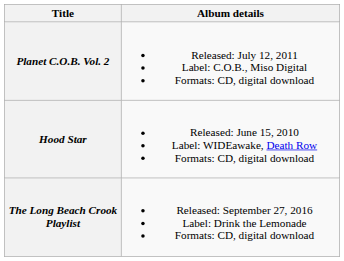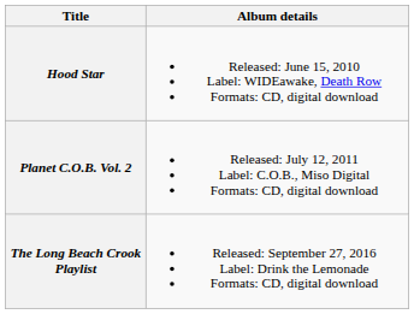 <table class="wikitable plainrowheaders" style="text-align:center;">
 <tr>
 <th scope="col" style="width:10em;">Title</th>
 <th scope="col" style="width:19em;">Album details</th>
 </tr>
 <tr>
+<th scope="row"><em>Hood Star</em></th>
+<td><br><ul><li>Released: June 15, 2010</li><li>Label: WIDEawake, <a href='#'>Death Row</a></li><li>Formats: CD, digital download</li></ul></td>
+</tr>
+<tr>
 <th scope="row"><em>Planet C.O.B. Vol. 2</em></th>
 <td><br><ul><li>Released: July 12, 2011</li><li>Label: C.O.B., Miso Digital</li><li>Formats: CD, digital download</li></ul></td>
-</tr>
-<tr>
-<th scope="row"><em>Hood Star</em></th>
-<td><br><ul><li>Released: June 15, 2010</li><li>Label: WIDEawake, <a href='#'>Death Row</a></li><li>Formats: CD, digital download</li></ul></td>
 </tr>
 <tr>
 <th scope="row"><em>The Long Beach Crook Playlist</em></th>
 <td><br><ul><li>Released: September 27, 2016</li><li>Label: Drink the Lemonade</li><li>Formats: CD, digital download</li></ul></td>
 </tr>
 </table>
